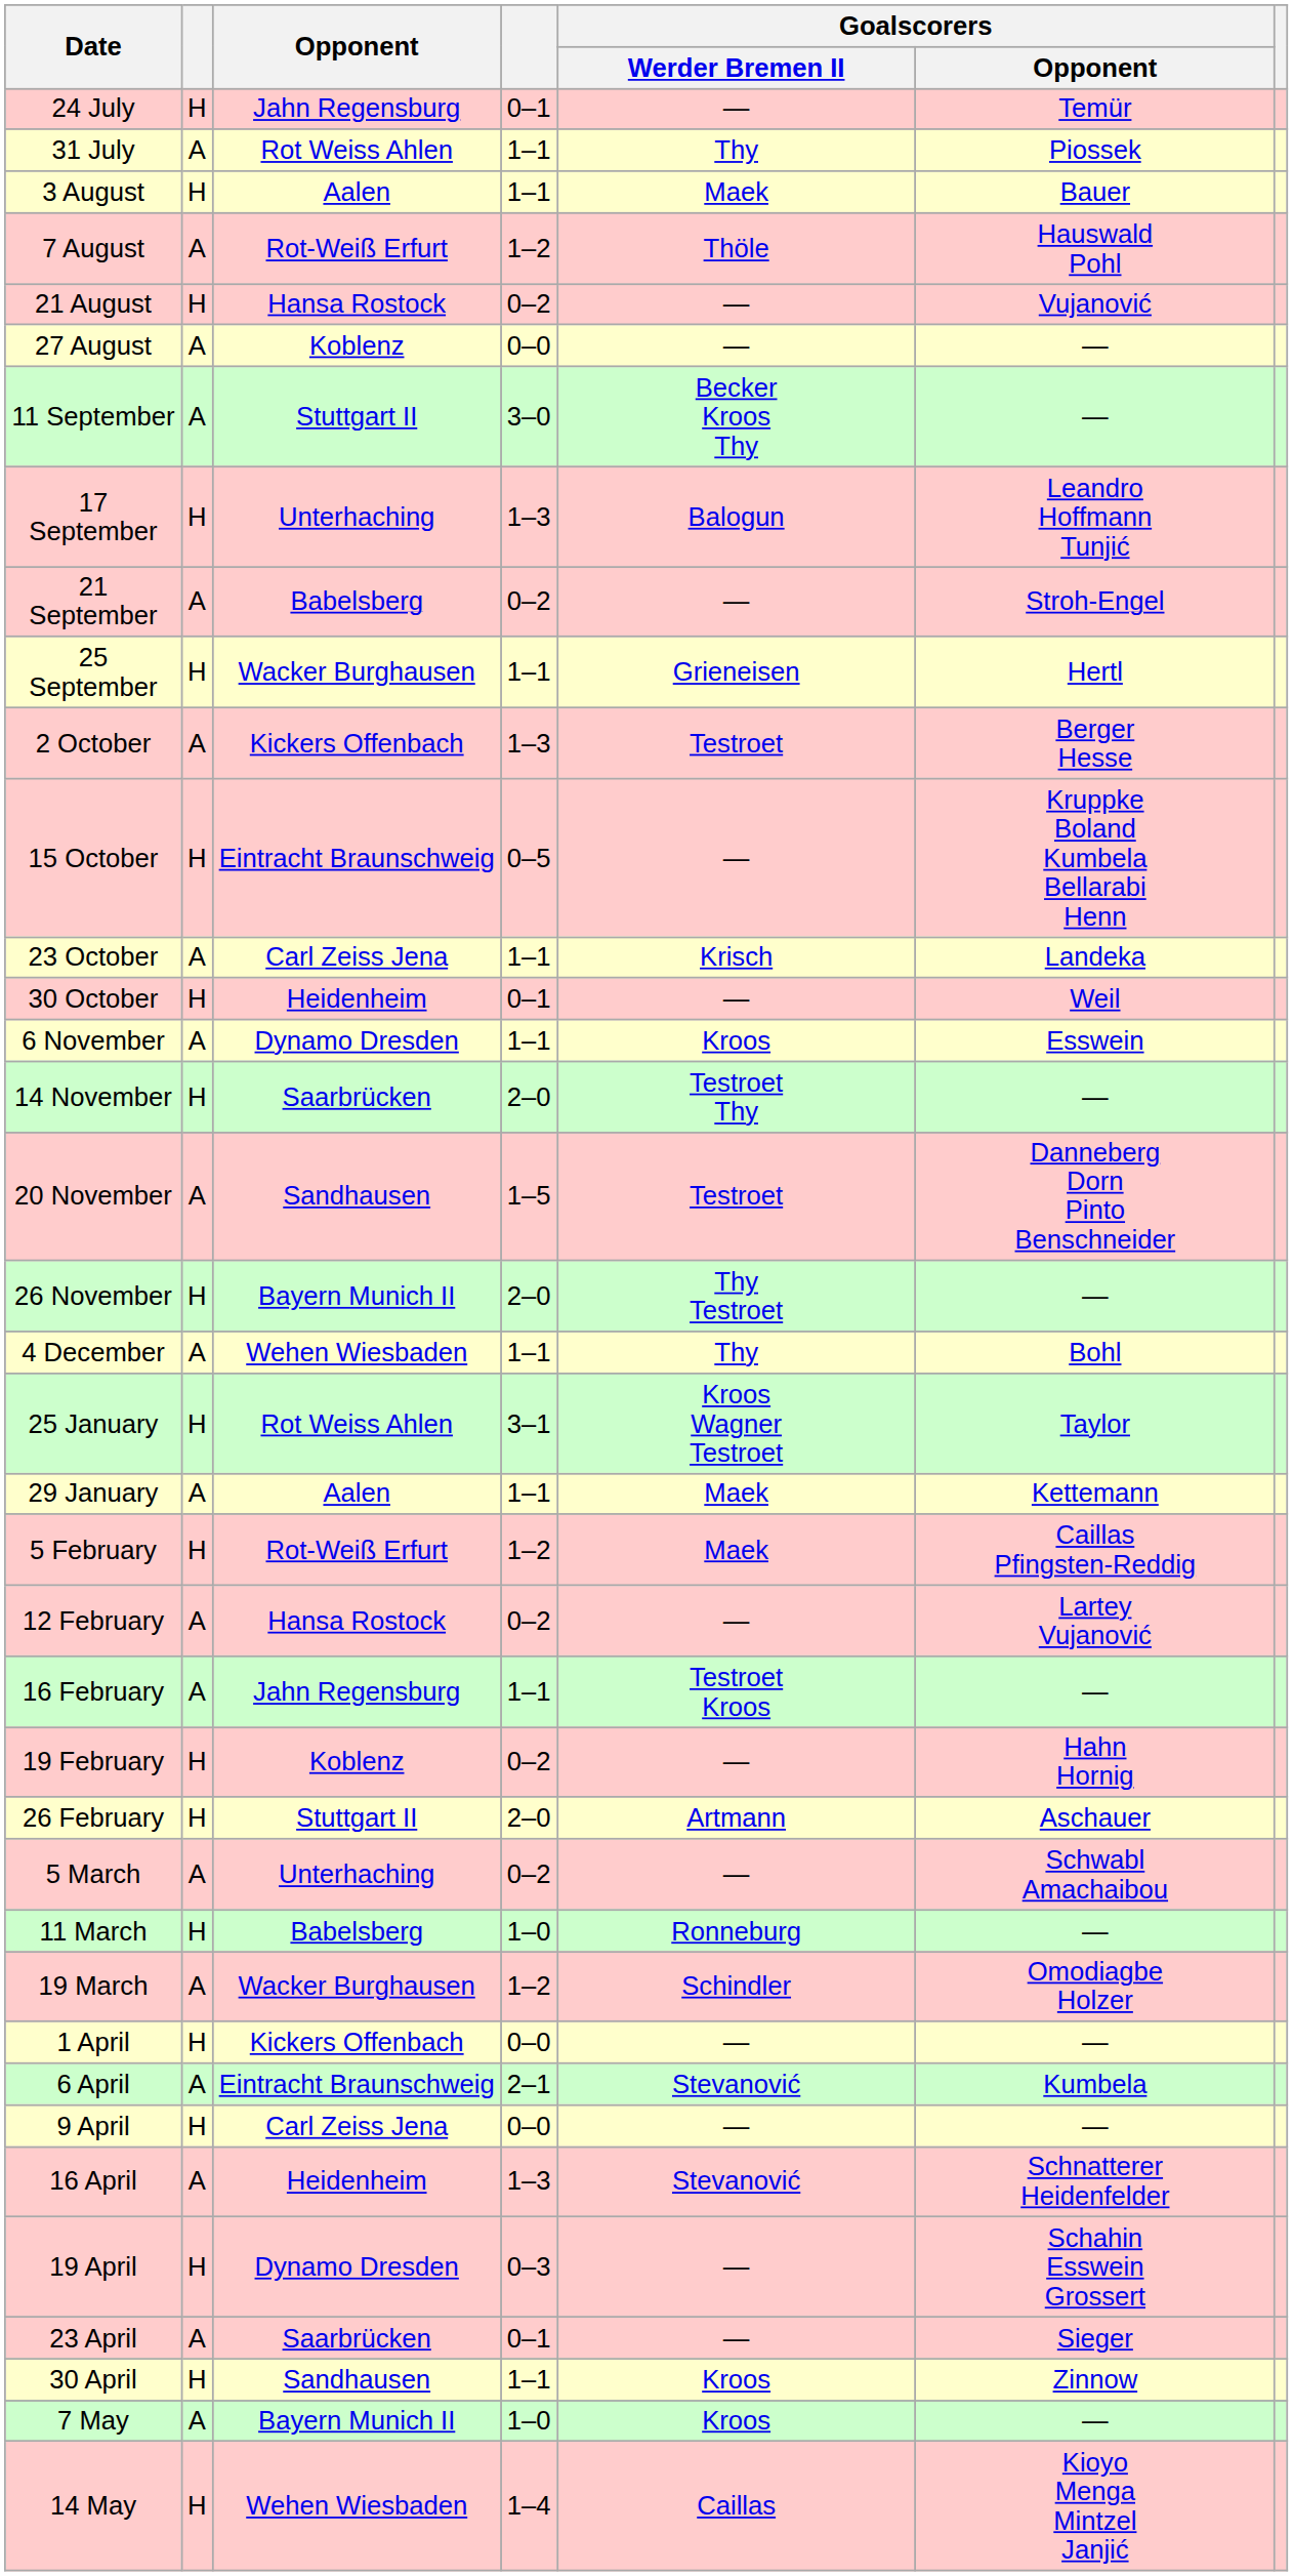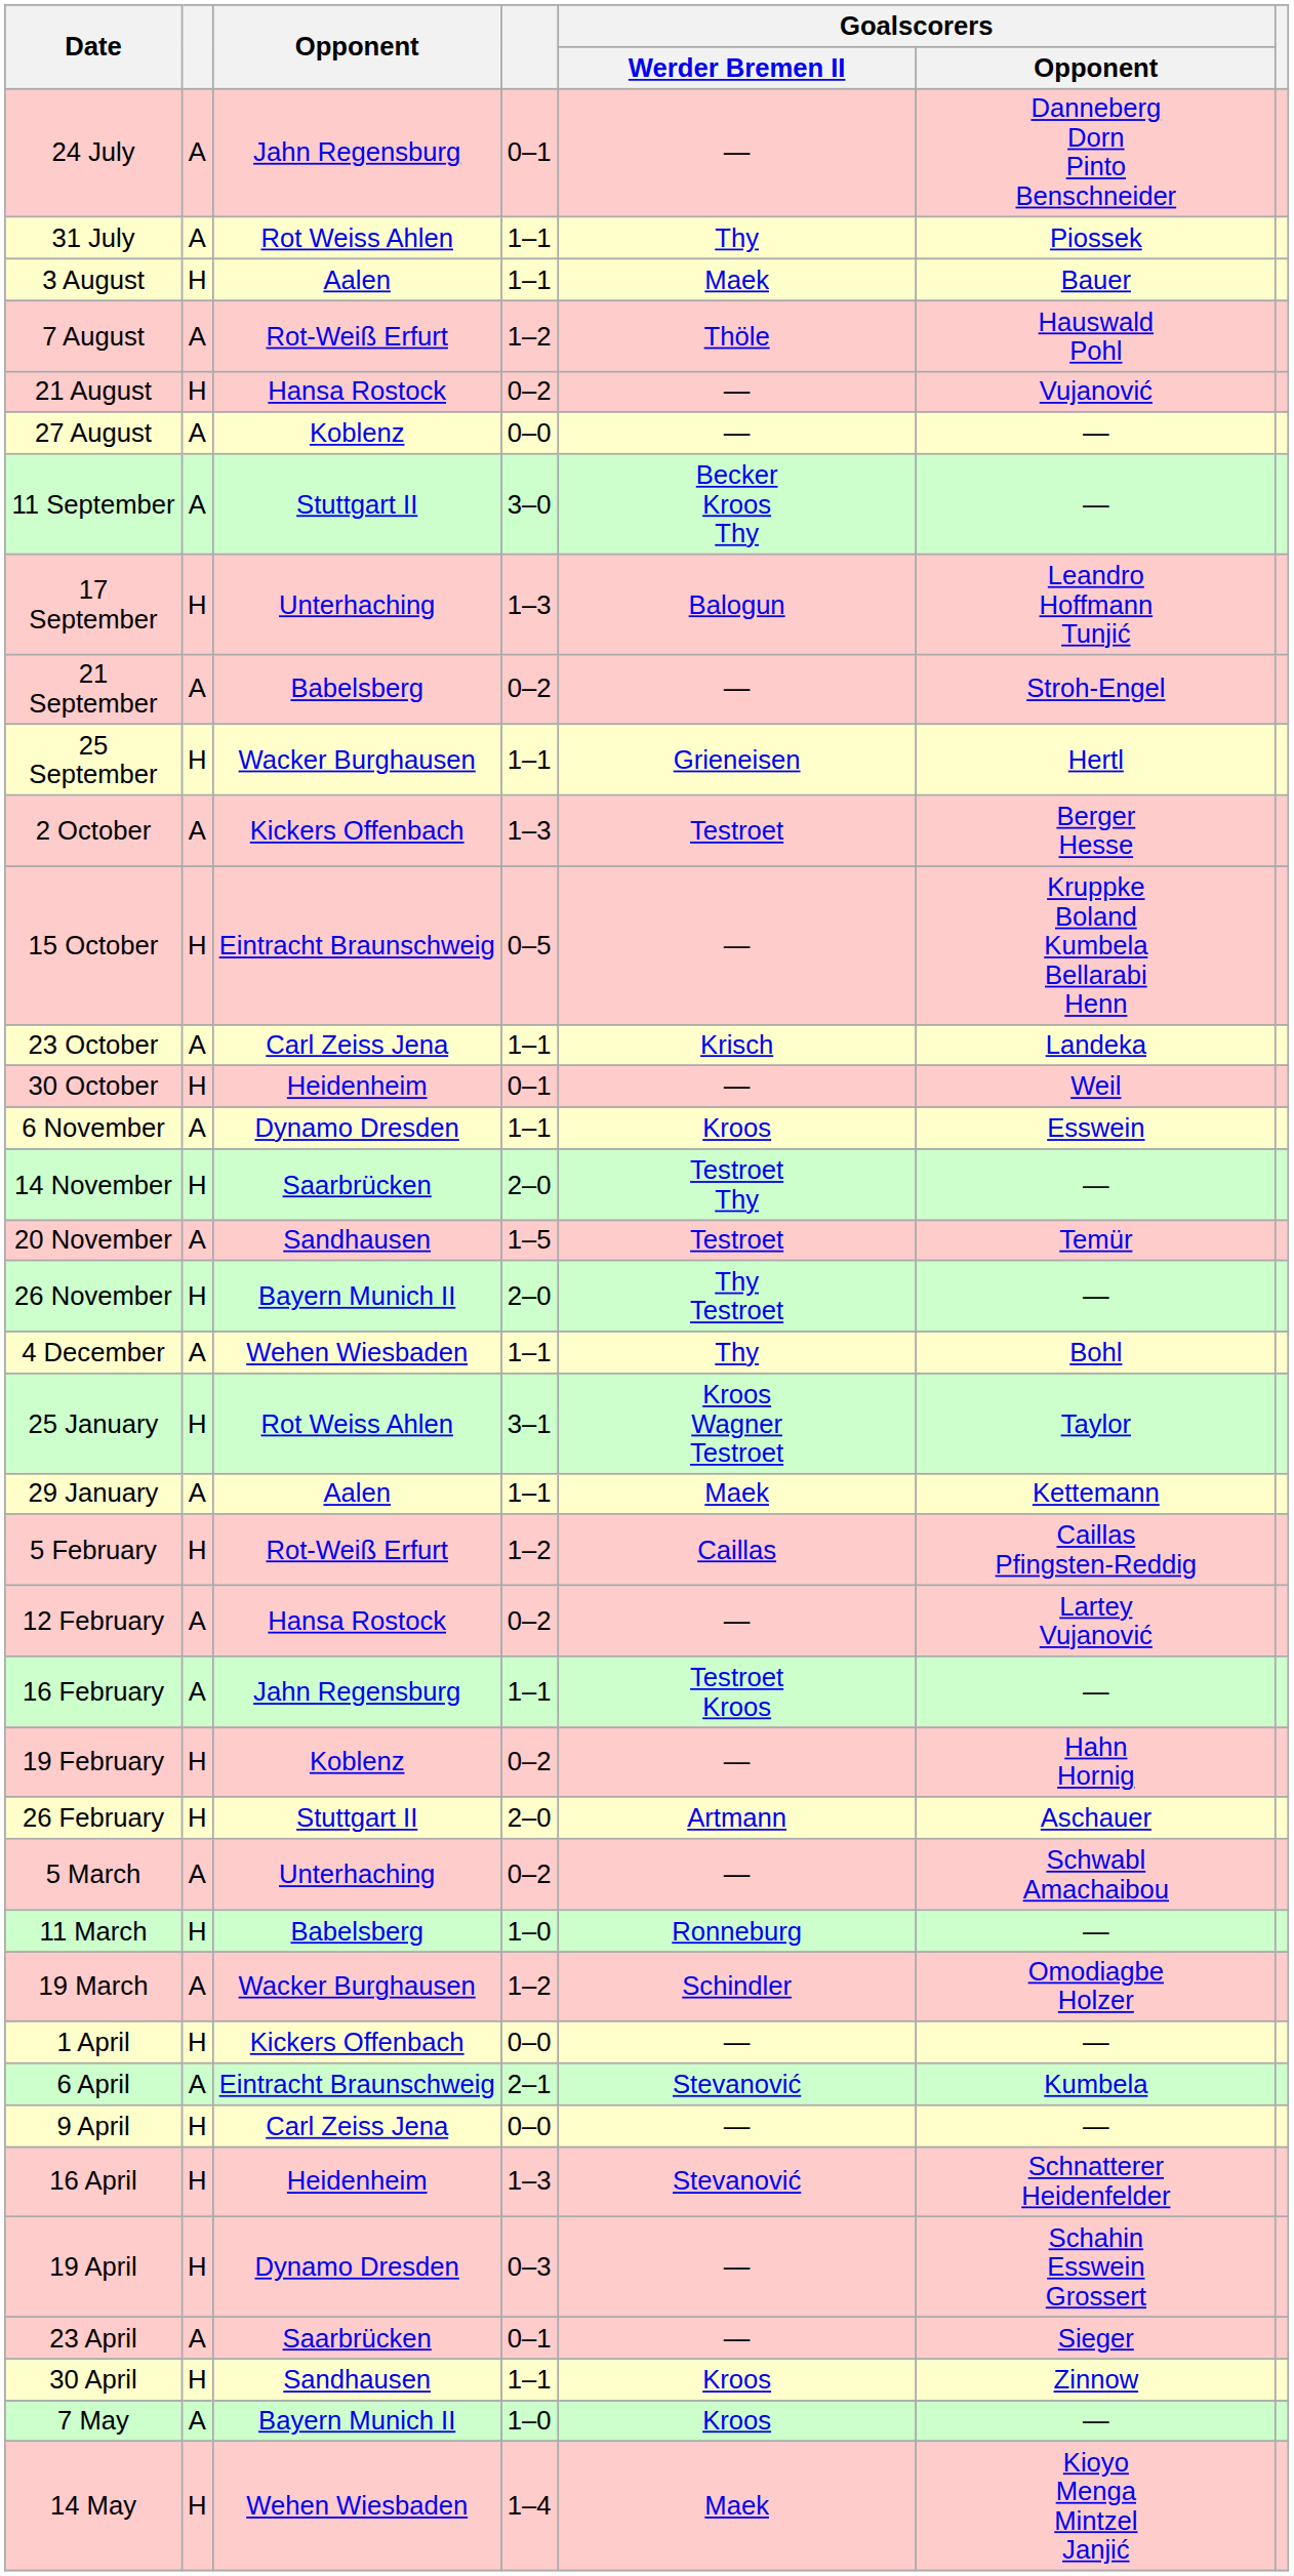 <table class="wikitable" Style="text-align: center;font-size:90%">
 <tr>
 <th rowspan="2" style="width:90px">Date</th>
 <th rowspan="2"></th>
 <th rowspan="2">Opponent</th>
 <th rowspan="2"><br></th>
 <th colspan="2">Goalscorers</th>
 <th rowspan="2"></th>
 </tr>
 <tr>
 <th style="width:190px"><a href='#'>Werder Bremen II</a></th>
 <th style="width:190px">Opponent</th>
 </tr>
 <tr style="background:#fcc">
 <td>24 July</td>
-<td>H</td>
+<td>A</td>
 <td><a href='#'>Jahn Regensburg</a></td>
 <td>0–1</td>
 <td>—</td>
-<td><a href='#'>Temür</a> </td>
+<td><a href='#'>Danneberg</a> <br><a href='#'>Dorn</a> <br><a href='#'>Pinto</a> <br><a href='#'>Benschneider</a> </td>
 <td></td>
 </tr>
 <tr style="background:#ffc">
 <td>31 July</td>
 <td>A</td>
 <td><a href='#'>Rot Weiss Ahlen</a></td>
 <td>1–1</td>
 <td><a href='#'>Thy</a> </td>
 <td><a href='#'>Piossek</a> </td>
 <td></td>
 </tr>
 <tr style="background:#ffc">
 <td>3 August</td>
 <td>H</td>
 <td><a href='#'>Aalen</a></td>
 <td>1–1</td>
 <td><a href='#'>Maek</a> </td>
 <td><a href='#'>Bauer</a> </td>
 <td></td>
 </tr>
 <tr style="background:#fcc">
 <td>7 August</td>
 <td>A</td>
 <td><a href='#'>Rot-Weiß Erfurt</a></td>
 <td>1–2</td>
 <td><a href='#'>Thöle</a> </td>
 <td><a href='#'>Hauswald</a> <br><a href='#'>Pohl</a> </td>
 <td></td>
 </tr>
 <tr style="background:#fcc">
 <td>21 August</td>
 <td>H</td>
 <td><a href='#'>Hansa Rostock</a></td>
 <td>0–2</td>
 <td>—</td>
 <td><a href='#'>Vujanović</a> </td>
 <td></td>
 </tr>
 <tr style="background:#ffc">
 <td>27 August</td>
 <td>A</td>
 <td><a href='#'>Koblenz</a></td>
 <td>0–0</td>
 <td>—</td>
 <td>—</td>
 <td></td>
 </tr>
 <tr style="background:#cfc">
 <td>11 September</td>
 <td>A</td>
 <td><a href='#'>Stuttgart II</a></td>
 <td>3–0</td>
 <td><a href='#'>Becker</a> <br><a href='#'>Kroos</a> <br><a href='#'>Thy</a> </td>
 <td>—</td>
 <td></td>
 </tr>
 <tr style="background:#fcc">
 <td>17 September</td>
 <td>H</td>
 <td><a href='#'>Unterhaching</a></td>
 <td>1–3</td>
 <td><a href='#'>Balogun</a> </td>
 <td><a href='#'>Leandro</a> <br><a href='#'>Hoffmann</a> <br><a href='#'>Tunjić</a> </td>
 <td></td>
 </tr>
 <tr style="background:#fcc">
 <td>21 September</td>
 <td>A</td>
 <td><a href='#'>Babelsberg</a></td>
 <td>0–2</td>
 <td>—</td>
 <td><a href='#'>Stroh-Engel</a> </td>
 <td></td>
 </tr>
 <tr style="background:#ffc">
 <td>25 September</td>
 <td>H</td>
 <td><a href='#'>Wacker Burghausen</a></td>
 <td>1–1</td>
 <td><a href='#'>Grieneisen</a> </td>
 <td><a href='#'>Hertl</a> </td>
 <td></td>
 </tr>
 <tr style="background:#fcc">
 <td>2 October</td>
 <td>A</td>
 <td><a href='#'>Kickers Offenbach</a></td>
 <td>1–3</td>
 <td><a href='#'>Testroet</a> </td>
 <td><a href='#'>Berger</a> <br><a href='#'>Hesse</a> </td>
 <td></td>
 </tr>
 <tr style="background:#fcc">
 <td>15 October</td>
 <td>H</td>
 <td><a href='#'>Eintracht Braunschweig</a></td>
 <td>0–5</td>
 <td>—</td>
 <td><a href='#'>Kruppke</a> <br><a href='#'>Boland</a> <br><a href='#'>Kumbela</a> <br><a href='#'>Bellarabi</a> <br><a href='#'>Henn</a> </td>
 <td></td>
 </tr>
 <tr style="background:#ffc">
 <td>23 October</td>
 <td>A</td>
 <td><a href='#'>Carl Zeiss Jena</a></td>
 <td>1–1</td>
 <td><a href='#'>Krisch</a> </td>
 <td><a href='#'>Landeka</a> </td>
 <td></td>
 </tr>
 <tr style="background:#fcc">
 <td>30 October</td>
 <td>H</td>
 <td><a href='#'>Heidenheim</a></td>
 <td>0–1</td>
 <td>—</td>
 <td><a href='#'>Weil</a> </td>
 <td></td>
 </tr>
 <tr style="background:#ffc">
 <td>6 November</td>
 <td>A</td>
 <td><a href='#'>Dynamo Dresden</a></td>
 <td>1–1</td>
 <td><a href='#'>Kroos</a> </td>
 <td><a href='#'>Esswein</a> </td>
 <td></td>
 </tr>
 <tr style="background:#cfc">
 <td>14 November</td>
 <td>H</td>
 <td><a href='#'>Saarbrücken</a></td>
 <td>2–0</td>
 <td><a href='#'>Testroet</a> <br><a href='#'>Thy</a> </td>
 <td>—</td>
 <td></td>
 </tr>
 <tr style="background:#fcc">
 <td>20 November</td>
 <td>A</td>
 <td><a href='#'>Sandhausen</a></td>
 <td>1–5</td>
 <td><a href='#'>Testroet</a> </td>
-<td><a href='#'>Danneberg</a> <br><a href='#'>Dorn</a> <br><a href='#'>Pinto</a> <br><a href='#'>Benschneider</a> </td>
+<td><a href='#'>Temür</a> </td>
 <td></td>
 </tr>
 <tr style="background:#cfc">
 <td>26 November</td>
 <td>H</td>
 <td><a href='#'>Bayern Munich II</a></td>
 <td>2–0</td>
 <td><a href='#'>Thy</a> <br><a href='#'>Testroet</a> </td>
 <td>—</td>
 <td></td>
 </tr>
 <tr style="background:#ffc">
 <td>4 December</td>
 <td>A</td>
 <td><a href='#'>Wehen Wiesbaden</a></td>
 <td>1–1</td>
 <td><a href='#'>Thy</a> </td>
 <td><a href='#'>Bohl</a> </td>
 <td></td>
 </tr>
 <tr style="background:#cfc">
 <td>25 January</td>
 <td>H</td>
 <td><a href='#'>Rot Weiss Ahlen</a></td>
 <td>3–1</td>
 <td><a href='#'>Kroos</a> <br><a href='#'>Wagner</a> <br><a href='#'>Testroet</a> </td>
 <td><a href='#'>Taylor</a> </td>
 <td></td>
 </tr>
 <tr style="background:#ffc">
 <td>29 January</td>
 <td>A</td>
 <td><a href='#'>Aalen</a></td>
 <td>1–1</td>
 <td><a href='#'>Maek</a> </td>
 <td><a href='#'>Kettemann</a> </td>
 <td></td>
 </tr>
 <tr style="background:#fcc">
 <td>5 February</td>
 <td>H</td>
 <td><a href='#'>Rot-Weiß Erfurt</a></td>
 <td>1–2</td>
-<td><a href='#'>Maek</a> </td>
+<td><a href='#'>Caillas</a> </td>
 <td><a href='#'>Caillas</a> <br><a href='#'>Pfingsten-Reddig</a> </td>
 <td></td>
 </tr>
 <tr style="background:#fcc">
 <td>12 February</td>
 <td>A</td>
 <td><a href='#'>Hansa Rostock</a></td>
 <td>0–2</td>
 <td>—</td>
 <td><a href='#'>Lartey</a> <br><a href='#'>Vujanović</a> </td>
 <td></td>
 </tr>
 <tr style="background:#cfc">
 <td>16 February</td>
 <td>A</td>
 <td><a href='#'>Jahn Regensburg</a></td>
 <td>1–1</td>
 <td><a href='#'>Testroet</a> <br><a href='#'>Kroos</a> </td>
 <td>—</td>
 <td></td>
 </tr>
 <tr style="background:#fcc">
 <td>19 February</td>
 <td>H</td>
 <td><a href='#'>Koblenz</a></td>
 <td>0–2</td>
 <td>—</td>
 <td><a href='#'>Hahn</a> <br><a href='#'>Hornig</a> </td>
 <td></td>
 </tr>
 <tr style="background:#ffc">
 <td>26 February</td>
 <td>H</td>
 <td><a href='#'>Stuttgart II</a></td>
 <td>2–0</td>
 <td><a href='#'>Artmann</a> </td>
 <td><a href='#'>Aschauer</a> </td>
 <td></td>
 </tr>
 <tr style="background:#fcc">
 <td>5 March</td>
 <td>A</td>
 <td><a href='#'>Unterhaching</a></td>
 <td>0–2</td>
 <td>—</td>
 <td><a href='#'>Schwabl</a> <br><a href='#'>Amachaibou</a> </td>
 <td></td>
 </tr>
 <tr style="background:#cfc">
 <td>11 March</td>
 <td>H</td>
 <td><a href='#'>Babelsberg</a></td>
 <td>1–0</td>
 <td><a href='#'>Ronneburg</a> </td>
 <td>—</td>
 <td></td>
 </tr>
 <tr style="background:#fcc">
 <td>19 March</td>
 <td>A</td>
 <td><a href='#'>Wacker Burghausen</a></td>
 <td>1–2</td>
 <td><a href='#'>Schindler</a> </td>
 <td><a href='#'>Omodiagbe</a> <br><a href='#'>Holzer</a> </td>
 <td></td>
 </tr>
 <tr style="background:#ffc">
 <td>1 April</td>
 <td>H</td>
 <td><a href='#'>Kickers Offenbach</a></td>
 <td>0–0</td>
 <td>—</td>
 <td>—</td>
 <td></td>
 </tr>
 <tr style="background:#cfc">
 <td>6 April</td>
 <td>A</td>
 <td><a href='#'>Eintracht Braunschweig</a></td>
 <td>2–1</td>
 <td><a href='#'>Stevanović</a> </td>
 <td><a href='#'>Kumbela</a> </td>
 <td></td>
 </tr>
 <tr style="background:#ffc">
 <td>9 April</td>
 <td>H</td>
 <td><a href='#'>Carl Zeiss Jena</a></td>
 <td>0–0</td>
 <td>—</td>
 <td>—</td>
 <td></td>
 </tr>
 <tr style="background:#fcc">
 <td>16 April</td>
-<td>A</td>
+<td>H</td>
 <td><a href='#'>Heidenheim</a></td>
 <td>1–3</td>
 <td><a href='#'>Stevanović</a> </td>
 <td><a href='#'>Schnatterer</a> <br><a href='#'>Heidenfelder</a> </td>
 <td></td>
 </tr>
 <tr style="background:#fcc">
 <td>19 April</td>
 <td>H</td>
 <td><a href='#'>Dynamo Dresden</a></td>
 <td>0–3</td>
 <td>—</td>
 <td><a href='#'>Schahin</a> <br><a href='#'>Esswein</a> <br><a href='#'>Grossert</a> </td>
 <td></td>
 </tr>
 <tr style="background:#fcc">
 <td>23 April</td>
 <td>A</td>
 <td><a href='#'>Saarbrücken</a></td>
 <td>0–1</td>
 <td>—</td>
 <td><a href='#'>Sieger</a> </td>
 <td></td>
 </tr>
 <tr style="background:#ffc">
 <td>30 April</td>
 <td>H</td>
 <td><a href='#'>Sandhausen</a></td>
 <td>1–1</td>
 <td><a href='#'>Kroos</a> </td>
 <td><a href='#'>Zinnow</a> </td>
 <td></td>
 </tr>
 <tr style="background:#cfc">
 <td>7 May</td>
 <td>A</td>
 <td><a href='#'>Bayern Munich II</a></td>
 <td>1–0</td>
 <td><a href='#'>Kroos</a> </td>
 <td>—</td>
 <td></td>
 </tr>
 <tr style="background:#fcc">
 <td>14 May</td>
 <td>H</td>
 <td><a href='#'>Wehen Wiesbaden</a></td>
 <td>1–4</td>
-<td><a href='#'>Caillas</a> </td>
+<td><a href='#'>Maek</a> </td>
 <td><a href='#'>Kioyo</a> <br><a href='#'>Menga</a> <br><a href='#'>Mintzel</a> <br><a href='#'>Janjić</a> </td>
 <td></td>
 </tr>
 </table>
